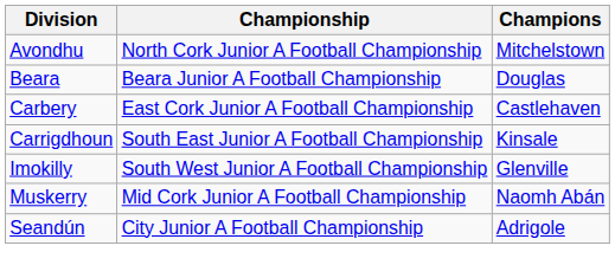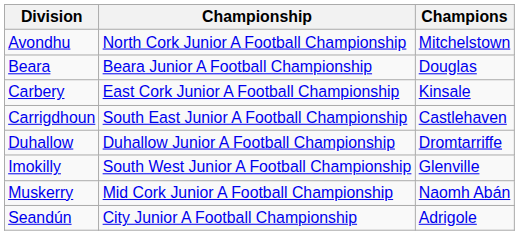 <table class="wikitable">
 <tr>
 <th>Division</th>
 <th>Championship</th>
 <th>Champions</th>
 </tr>
 <tr>
 <td><a href='#'>Avondhu</a></td>
 <td><a href='#'>North Cork Junior A Football Championship</a></td>
 <td><a href='#'>Mitchelstown</a></td>
 </tr>
 <tr>
 <td><a href='#'>Beara</a></td>
 <td><a href='#'>Beara Junior A Football Championship</a></td>
 <td><a href='#'>Douglas</a></td>
 </tr>
 <tr>
 <td><a href='#'>Carbery</a></td>
 <td><a href='#'>East Cork Junior A Football Championship</a></td>
-<td><a href='#'>Castlehaven</a></td>
+<td><a href='#'>Kinsale</a></td>
 </tr>
 <tr>
 <td><a href='#'>Carrigdhoun</a></td>
 <td><a href='#'>South East Junior A Football Championship</a></td>
-<td><a href='#'>Kinsale</a></td>
+<td><a href='#'>Castlehaven</a></td>
+</tr>
+<tr>
+<td><a href='#'>Duhallow</a></td>
+<td><a href='#'>Duhallow Junior A Football Championship</a></td>
+<td><a href='#'>Dromtarriffe</a></td>
 </tr>
 <tr>
 <td><a href='#'>Imokilly</a></td>
 <td><a href='#'>South West Junior A Football Championship</a></td>
 <td><a href='#'>Glenville</a></td>
 </tr>
 <tr>
 <td><a href='#'>Muskerry</a></td>
 <td><a href='#'>Mid Cork Junior A Football Championship</a></td>
 <td><a href='#'>Naomh Abán</a></td>
 </tr>
 <tr>
 <td><a href='#'>Seandún</a></td>
 <td><a href='#'>City Junior A Football Championship</a></td>
 <td><a href='#'>Adrigole</a></td>
 </tr>
 </table>
